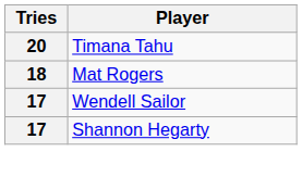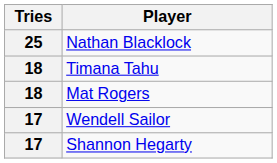 <table class="wikitable" style="text-align:left;">
 <tr>
 <th width=50>Tries</th>
 <th width=200>Player</th>
 </tr>
 <tr>
-<th>20</th>
+<th>25</th>
+<td> <a href='#'>Nathan Blacklock</a></td>
+</tr>
+<tr>
+<th>18</th>
 <td> <a href='#'>Timana Tahu</a></td>
 </tr>
 <tr>
 <th>18</th>
 <td> <a href='#'>Mat Rogers</a></td>
 </tr>
 <tr>
 <th>17</th>
 <td> <a href='#'>Wendell Sailor</a></td>
 </tr>
 <tr>
 <th>17</th>
 <td> <a href='#'>Shannon Hegarty</a></td>
 </tr>
 </table>
